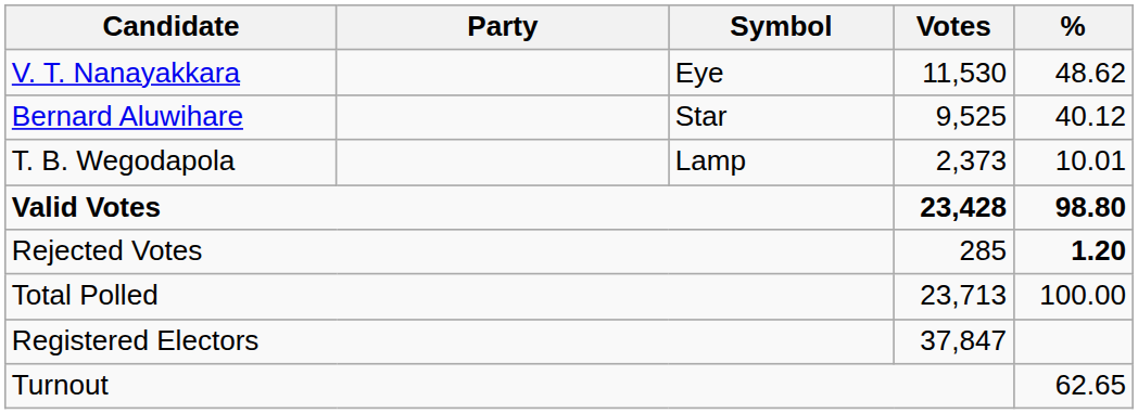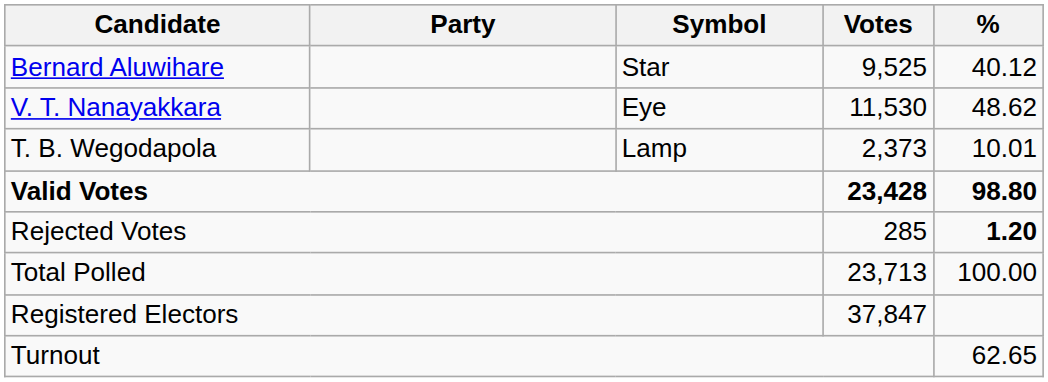 <table class="wikitable" border="1" style="text-align:right;">
 <tr>
 <th align=left width="180">Candidate</th>
 <th align=left width="180">Party</th>
 <th align=left width="120">Symbol</th>
 <th align=left width="60">Votes</th>
 <th align=left width="60">%</th>
 </tr>
 <tr>
+<td align=left><a href='#'>Bernard Aluwihare</a></td>
+<td></td>
+<td align=left>Star</td>
+<td align=right>9,525</td>
+<td align=right>40.12</td>
+</tr>
+<tr>
 <td align=left><a href='#'>V. T. Nanayakkara</a></td>
 <td></td>
 <td align=left>Eye</td>
 <td align=right>11,530</td>
 <td align=right>48.62</td>
-</tr>
-<tr>
-<td align=left><a href='#'>Bernard Aluwihare</a></td>
-<td></td>
-<td align=left>Star</td>
-<td align=right>9,525</td>
-<td align=right>40.12</td>
 </tr>
 <tr>
 <td align=left>T. B. Wegodapola</td>
 <td></td>
 <td align=left>Lamp</td>
 <td align=right>2,373</td>
 <td align=right>10.01</td>
 </tr>
 <tr>
 <td align=left colspan=3><strong>Valid Votes</strong></td>
 <td align=right><strong>23,428</strong></td>
 <td align=right><strong>98.80</strong></td>
 </tr>
 <tr>
 <td align=left colspan=3>Rejected Votes</td>
 <td align=right>285</td>
 <td align=right><strong>1.20</strong></td>
 </tr>
 <tr>
 <td align=left colspan=3>Total Polled</td>
 <td align=right>23,713</td>
 <td align=right>100.00</td>
 </tr>
 <tr>
 <td align=left colspan=3>Registered Electors</td>
 <td align=right>37,847</td>
 <td></td>
 </tr>
 <tr>
 <td align=left colspan=4>Turnout</td>
 <td align=right>62.65</td>
 </tr>
 </table>
